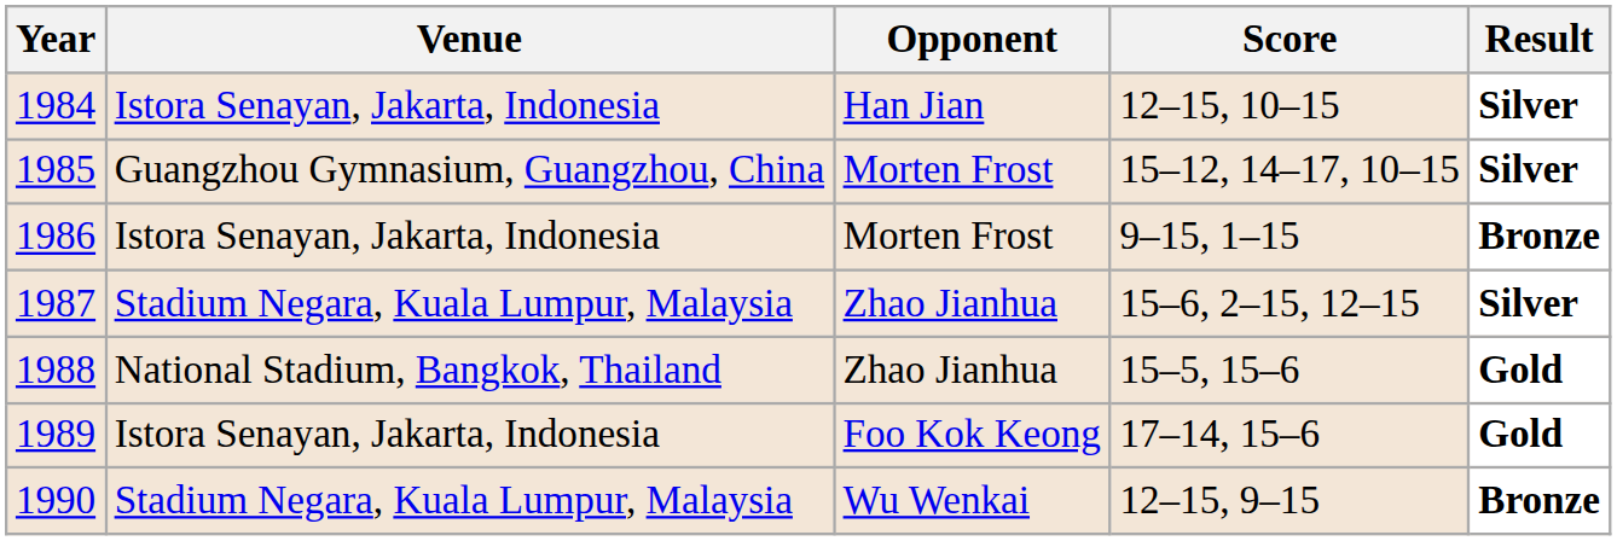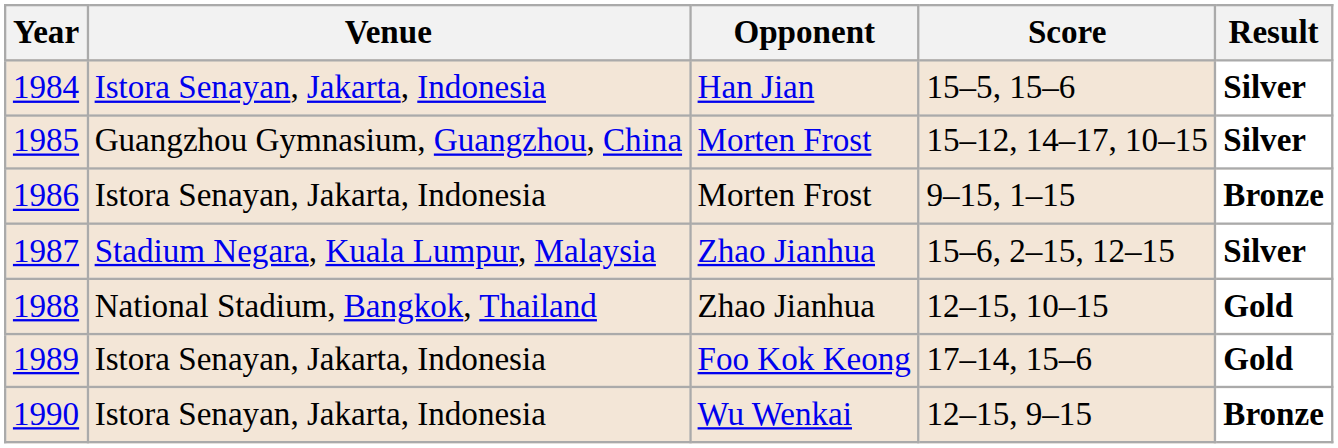 <table class="sortable wikitable" style="font-size: 90%;">
 <tr>
 <th>Year</th>
 <th>Venue</th>
 <th>Opponent</th>
 <th>Score</th>
 <th>Result</th>
 </tr>
 <tr style="background:#F3E6D7">
 <td align="center"><a href='#'>1984</a></td>
 <td align="left"><a href='#'>Istora Senayan</a>, <a href='#'>Jakarta</a>, <a href='#'>Indonesia</a></td>
 <td align="left"> <a href='#'>Han Jian</a></td>
-<td align="left">12–15, 10–15</td>
+<td align="left">15–5, 15–6</td>
 <td style="text-align:left; background:white"> <strong>Silver</strong></td>
 </tr>
 <tr style="background:#F3E6D7">
 <td align="center"><a href='#'>1985</a></td>
 <td align="left">Guangzhou Gymnasium, <a href='#'>Guangzhou</a>, <a href='#'>China</a></td>
 <td align="left"> <a href='#'>Morten Frost</a></td>
 <td align="left">15–12, 14–17, 10–15</td>
 <td style="text-align:left; background:white"> <strong>Silver</strong></td>
 </tr>
 <tr style="background:#F3E6D7">
 <td align="center"><a href='#'>1986</a></td>
 <td align="left">Istora Senayan, Jakarta, Indonesia</td>
 <td align="left"> Morten Frost</td>
 <td align="left">9–15, 1–15</td>
 <td style="text-align:left; background:white"> <strong>Bronze</strong></td>
 </tr>
 <tr style="background:#F3E6D7">
 <td align="center"><a href='#'>1987</a></td>
 <td align="left"><a href='#'>Stadium Negara</a>, <a href='#'>Kuala Lumpur</a>, <a href='#'>Malaysia</a></td>
 <td align="left"> <a href='#'>Zhao Jianhua</a></td>
 <td align="left">15–6, 2–15, 12–15</td>
 <td style="text-align:left; background:white"> <strong>Silver</strong></td>
 </tr>
 <tr style="background:#F3E6D7">
 <td align="center"><a href='#'>1988</a></td>
 <td align="left">National Stadium, <a href='#'>Bangkok</a>, <a href='#'>Thailand</a></td>
 <td align="left"> Zhao Jianhua</td>
-<td align="left">15–5, 15–6</td>
+<td align="left">12–15, 10–15</td>
 <td style="text-align:left; background:white"> <strong>Gold</strong></td>
 </tr>
 <tr style="background:#F3E6D7">
 <td align="center"><a href='#'>1989</a></td>
 <td align="left">Istora Senayan, Jakarta, Indonesia</td>
 <td align="left"> <a href='#'>Foo Kok Keong</a></td>
 <td align="left">17–14, 15–6</td>
 <td style="text-align:left; background:white"> <strong>Gold</strong></td>
 </tr>
 <tr style="background:#F3E6D7">
 <td align="center"><a href='#'>1990</a></td>
-<td align="left"><a href='#'>Stadium Negara</a>, <a href='#'>Kuala Lumpur</a>, <a href='#'>Malaysia</a></td>
+<td align="left">Istora Senayan, Jakarta, Indonesia</td>
 <td align="left"> <a href='#'>Wu Wenkai</a></td>
 <td align="left">12–15, 9–15</td>
 <td style="text-align:left; background:white"> <strong>Bronze</strong></td>
 </tr>
 </table>
